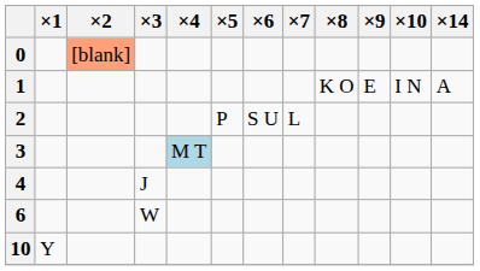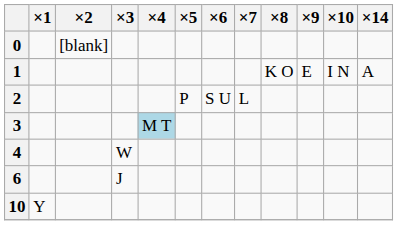 <table class="wikitable floatright">
 <tr>
 <th></th>
 <th>×1</th>
 <th>×2</th>
 <th>×3</th>
 <th>×4</th>
 <th>×5</th>
 <th>×6</th>
 <th>×7</th>
 <th>×8</th>
 <th>×9</th>
 <th>×10</th>
 <th>×14</th>
 </tr>
 <tr>
 <th>0</th>
 <td></td>
-<td style="background: lightsalmon;">[blank]</td>
+<td>[blank]</td>
 <td></td>
 <td></td>
 <td></td>
 <td></td>
 <td></td>
 <td></td>
 <td></td>
 <td></td>
 <td></td>
 </tr>
 <tr>
 <th>1</th>
 <td></td>
 <td></td>
 <td></td>
 <td></td>
 <td></td>
 <td></td>
 <td></td>
 <td>K O</td>
 <td>E</td>
 <td>I N</td>
 <td>A</td>
 </tr>
 <tr>
 <th>2</th>
 <td></td>
 <td></td>
 <td></td>
 <td></td>
 <td>P</td>
 <td>S U</td>
 <td>L</td>
 <td></td>
 <td></td>
 <td></td>
 <td></td>
 </tr>
 <tr>
 <th>3</th>
 <td></td>
 <td></td>
 <td></td>
 <td style="background: lightblue;">M T</td>
 <td></td>
 <td></td>
 <td></td>
 <td></td>
 <td></td>
 <td></td>
 <td></td>
 </tr>
 <tr>
 <th>4</th>
 <td></td>
 <td></td>
-<td>J</td>
+<td>W</td>
 <td></td>
 <td></td>
 <td></td>
 <td></td>
 <td></td>
 <td></td>
 <td></td>
 <td></td>
 </tr>
 <tr>
 <th>6</th>
 <td></td>
 <td></td>
-<td>W</td>
+<td>J</td>
 <td></td>
 <td></td>
 <td></td>
 <td></td>
 <td></td>
 <td></td>
 <td></td>
 <td></td>
 </tr>
 <tr>
 <th>10</th>
 <td>Y</td>
 <td></td>
 <td></td>
 <td></td>
 <td></td>
 <td></td>
 <td></td>
 <td></td>
 <td></td>
 <td></td>
 <td></td>
 </tr>
 <tr>
 </tr>
 </table>
